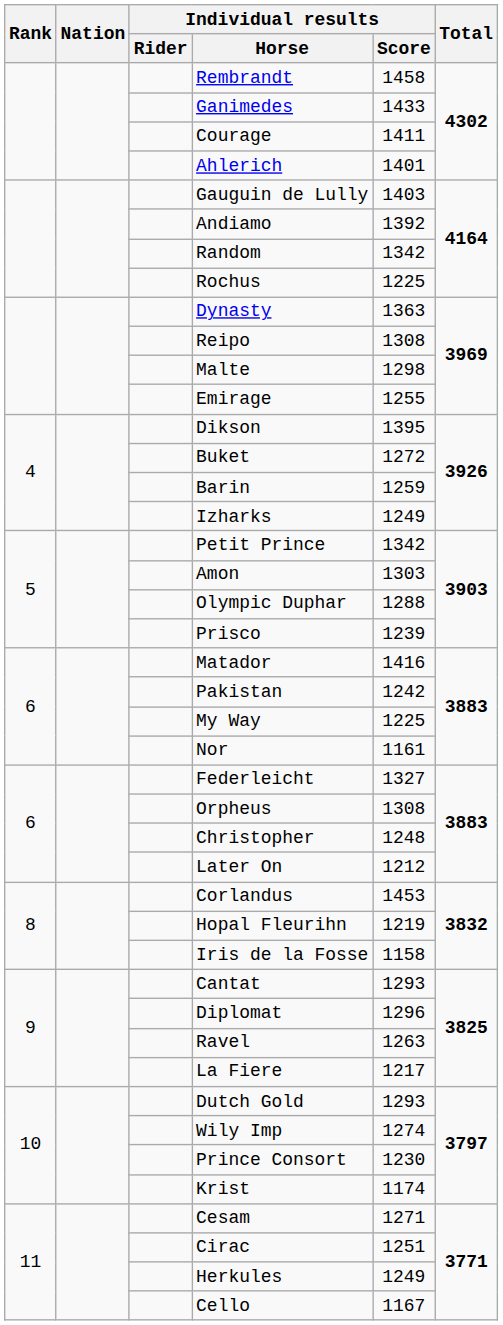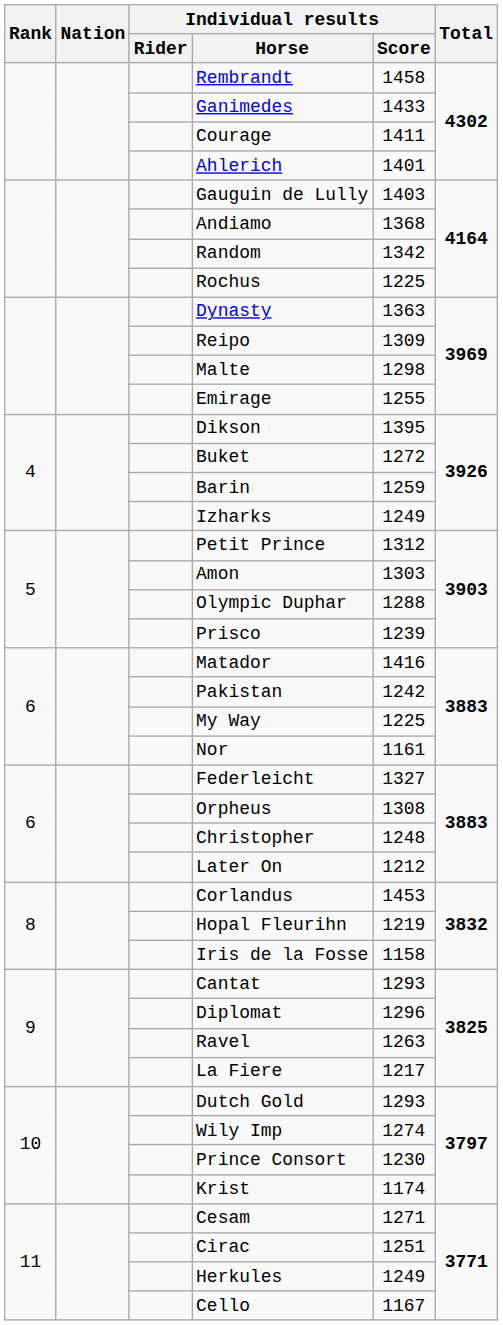 <table class="wikitable sortable" style="text-align:center">
 <tr>
 <th rowspan=2>Rank</th>
 <th rowspan=2>Nation</th>
 <th colspan=3>Individual results</th>
 <th rowspan=2>Total</th>
 </tr>
 <tr>
 <th>Rider</th>
 <th>Horse</th>
 <th>Score</th>
 </tr>
 <tr>
 <td rowspan=4></td>
 <td align=left rowspan=4></td>
 <td align=left></td>
 <td align=left><a href='#'>Rembrandt</a></td>
 <td>1458</td>
 <td rowspan=4><strong>4302</strong></td>
 </tr>
 <tr>
 <td align=left></td>
 <td align=left><a href='#'>Ganimedes</a></td>
 <td>1433</td>
 </tr>
 <tr>
 <td align=left></td>
 <td align=left>Courage</td>
 <td>1411</td>
 </tr>
 <tr>
 <td align=left></td>
 <td align=left><a href='#'>Ahlerich</a></td>
 <td>1401</td>
 </tr>
 <tr>
 <td rowspan=4></td>
 <td align=left rowspan=4></td>
 <td align=left></td>
 <td align=left>Gauguin de Lully</td>
 <td>1403</td>
 <td rowspan=4><strong>4164</strong></td>
 </tr>
 <tr>
 <td align=left></td>
 <td align=left>Andiamo</td>
-<td>1392</td>
+<td>1368</td>
 </tr>
 <tr>
 <td align=left></td>
 <td align=left>Random</td>
 <td>1342</td>
 </tr>
 <tr>
 <td align=left></td>
 <td align=left>Rochus</td>
 <td>1225</td>
 </tr>
 <tr>
 <td rowspan=4></td>
 <td align=left rowspan=4></td>
 <td align=left></td>
 <td align=left><a href='#'>Dynasty</a></td>
 <td>1363</td>
 <td rowspan=4><strong>3969</strong></td>
 </tr>
 <tr>
 <td align=left></td>
 <td align=left>Reipo</td>
-<td>1308</td>
+<td>1309</td>
 </tr>
 <tr>
 <td align=left></td>
 <td align=left>Malte</td>
 <td>1298</td>
 </tr>
 <tr>
 <td align=left></td>
 <td align=left>Emirage</td>
 <td>1255</td>
 </tr>
 <tr>
 <td rowspan=4>4</td>
 <td align=left rowspan=4></td>
 <td align=left></td>
 <td align=left>Dikson</td>
 <td>1395</td>
 <td rowspan=4><strong>3926</strong></td>
 </tr>
 <tr>
 <td align=left></td>
 <td align=left>Buket</td>
 <td>1272</td>
 </tr>
 <tr>
 <td align=left></td>
 <td align=left>Barin</td>
 <td>1259</td>
 </tr>
 <tr>
 <td align=left></td>
 <td align=left>Izharks</td>
 <td>1249</td>
 </tr>
 <tr>
 <td rowspan=4>5</td>
 <td align=left rowspan=4></td>
 <td align=left></td>
 <td align=left>Petit Prince</td>
-<td>1342</td>
+<td>1312</td>
 <td rowspan=4><strong>3903</strong></td>
 </tr>
 <tr>
 <td align=left></td>
 <td align=left>Amon</td>
 <td>1303</td>
 </tr>
 <tr>
 <td align=left></td>
 <td align=left>Olympic Duphar</td>
 <td>1288</td>
 </tr>
 <tr>
 <td align=left></td>
 <td align=left>Prisco</td>
 <td>1239</td>
 </tr>
 <tr>
 <td rowspan=4>6</td>
 <td align=left rowspan=4></td>
 <td align=left></td>
 <td align=left>Matador</td>
 <td>1416</td>
 <td rowspan=4><strong>3883</strong></td>
 </tr>
 <tr>
 <td align=left></td>
 <td align=left>Pakistan</td>
 <td>1242</td>
 </tr>
 <tr>
 <td align=left></td>
 <td align=left>My Way</td>
 <td>1225</td>
 </tr>
 <tr>
 <td align=left></td>
 <td align=left>Nor</td>
 <td>1161</td>
 </tr>
 <tr>
 <td rowspan=4>6</td>
 <td align=left rowspan=4></td>
 <td align=left></td>
 <td align=left>Federleicht</td>
 <td>1327</td>
 <td rowspan=4><strong>3883</strong></td>
 </tr>
 <tr>
 <td align=left></td>
 <td align=left>Orpheus</td>
 <td>1308</td>
 </tr>
 <tr>
 <td align=left></td>
 <td align=left>Christopher</td>
 <td>1248</td>
 </tr>
 <tr>
 <td align=left></td>
 <td align=left>Later On</td>
 <td>1212</td>
 </tr>
 <tr>
 <td rowspan=3>8</td>
 <td align=left rowspan=3></td>
 <td align=left></td>
 <td align=left>Corlandus</td>
 <td>1453</td>
 <td rowspan=3><strong>3832</strong></td>
 </tr>
 <tr>
 <td align=left></td>
 <td align=left>Hopal Fleurihn</td>
 <td>1219</td>
 </tr>
 <tr>
 <td align=left></td>
 <td align=left>Iris de la Fosse</td>
 <td>1158</td>
 </tr>
 <tr>
 <td rowspan=4>9</td>
 <td align=left rowspan=4></td>
 <td align=left></td>
 <td align=left>Cantat</td>
 <td>1293</td>
 <td rowspan=4><strong>3825</strong></td>
 </tr>
 <tr>
 <td align=left></td>
 <td align=left>Diplomat</td>
 <td>1296</td>
 </tr>
 <tr>
 <td align=left></td>
 <td align=left>Ravel</td>
 <td>1263</td>
 </tr>
 <tr>
 <td align=left></td>
 <td align=left>La Fiere</td>
 <td>1217</td>
 </tr>
 <tr>
 <td rowspan=4>10</td>
 <td align=left rowspan=4></td>
 <td align=left></td>
 <td align=left>Dutch Gold</td>
 <td>1293</td>
 <td rowspan=4><strong>3797</strong></td>
 </tr>
 <tr>
 <td align=left></td>
 <td align=left>Wily Imp</td>
 <td>1274</td>
 </tr>
 <tr>
 <td align=left></td>
 <td align=left>Prince Consort</td>
 <td>1230</td>
 </tr>
 <tr>
 <td align=left></td>
 <td align=left>Krist</td>
 <td>1174</td>
 </tr>
 <tr>
 <td rowspan=4>11</td>
 <td align=left rowspan=4></td>
 <td align=left></td>
 <td align=left>Cesam</td>
 <td>1271</td>
 <td rowspan=4><strong>3771</strong></td>
 </tr>
 <tr>
 <td align=left></td>
 <td align=left>Cirac</td>
 <td>1251</td>
 </tr>
 <tr>
 <td align=left></td>
 <td align=left>Herkules</td>
 <td>1249</td>
 </tr>
 <tr>
 <td align=left></td>
 <td align=left>Cello</td>
 <td>1167</td>
 </tr>
 </table>
